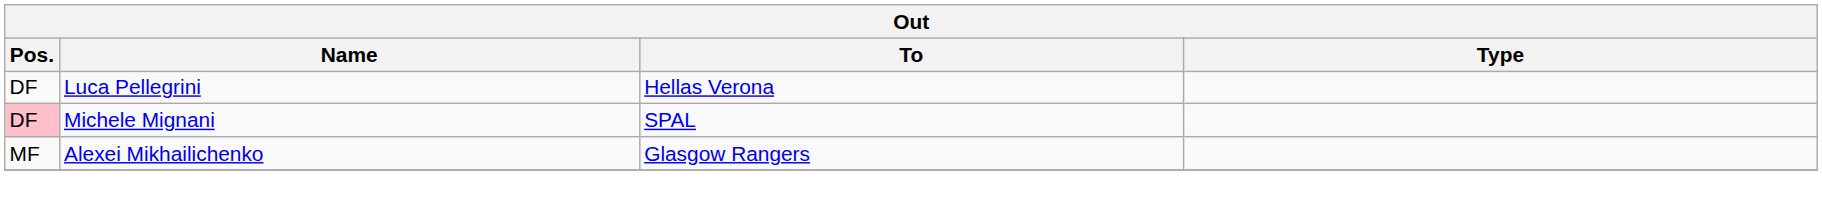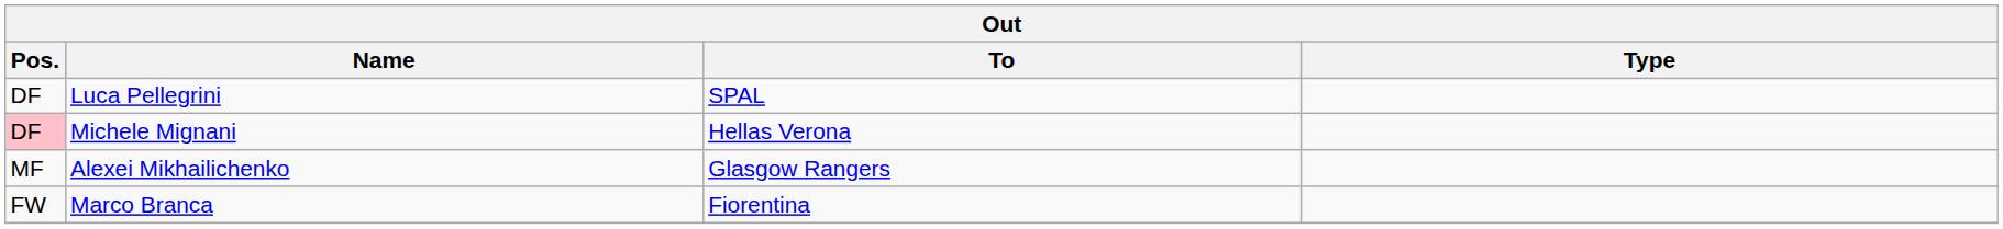 <table class="wikitable" style="font-size:90%;width:99%;">
 <tr>
 <th colspan="4">Out</th>
 </tr>
 <tr>
 <th width=3%>Pos.</th>
 <th width=32%>Name</th>
 <th width=30%>To</th>
 <th width=35%>Type</th>
 </tr>
 <tr>
 <td>DF</td>
 <td><a href='#'>Luca Pellegrini</a></td>
-<td><a href='#'>Hellas Verona</a></td>
+<td><a href='#'>SPAL</a></td>
 <td></td>
 </tr>
 <tr>
 <td style="background: pink;">DF</td>
 <td><a href='#'>Michele Mignani</a></td>
-<td><a href='#'>SPAL</a></td>
+<td><a href='#'>Hellas Verona</a></td>
 <td></td>
 </tr>
 <tr>
 <td>MF</td>
 <td><a href='#'>Alexei Mikhailichenko</a></td>
 <td><a href='#'>Glasgow Rangers</a></td>
 <td></td>
 </tr>
 <tr>
+<td>FW</td>
+<td><a href='#'>Marco Branca</a></td>
+<td><a href='#'>Fiorentina</a></td>
+<td></td>
+</tr>
+<tr>
 </tr>
 </table>
